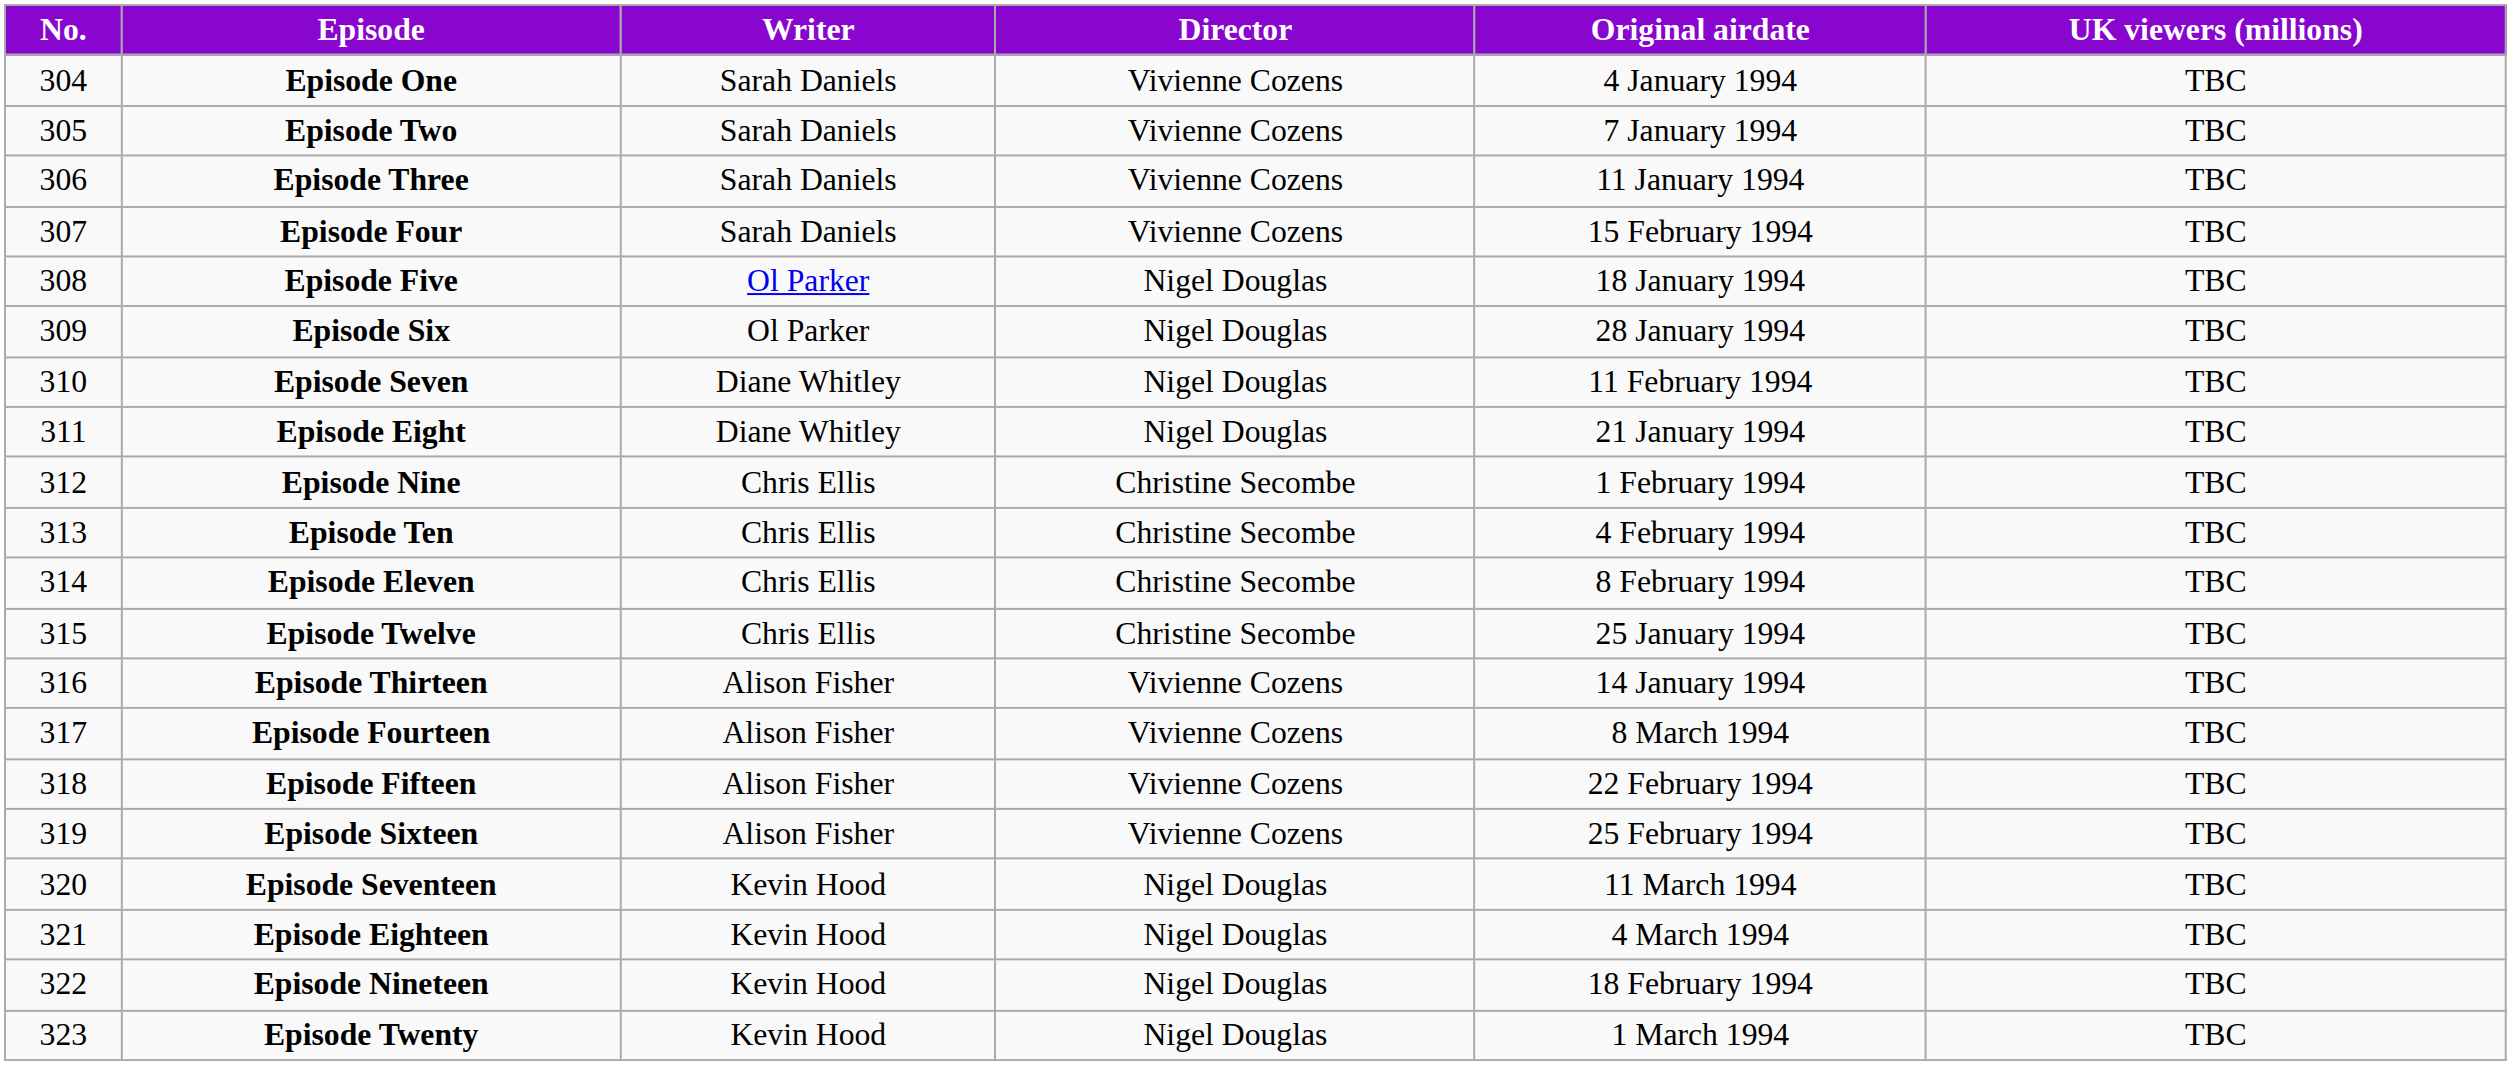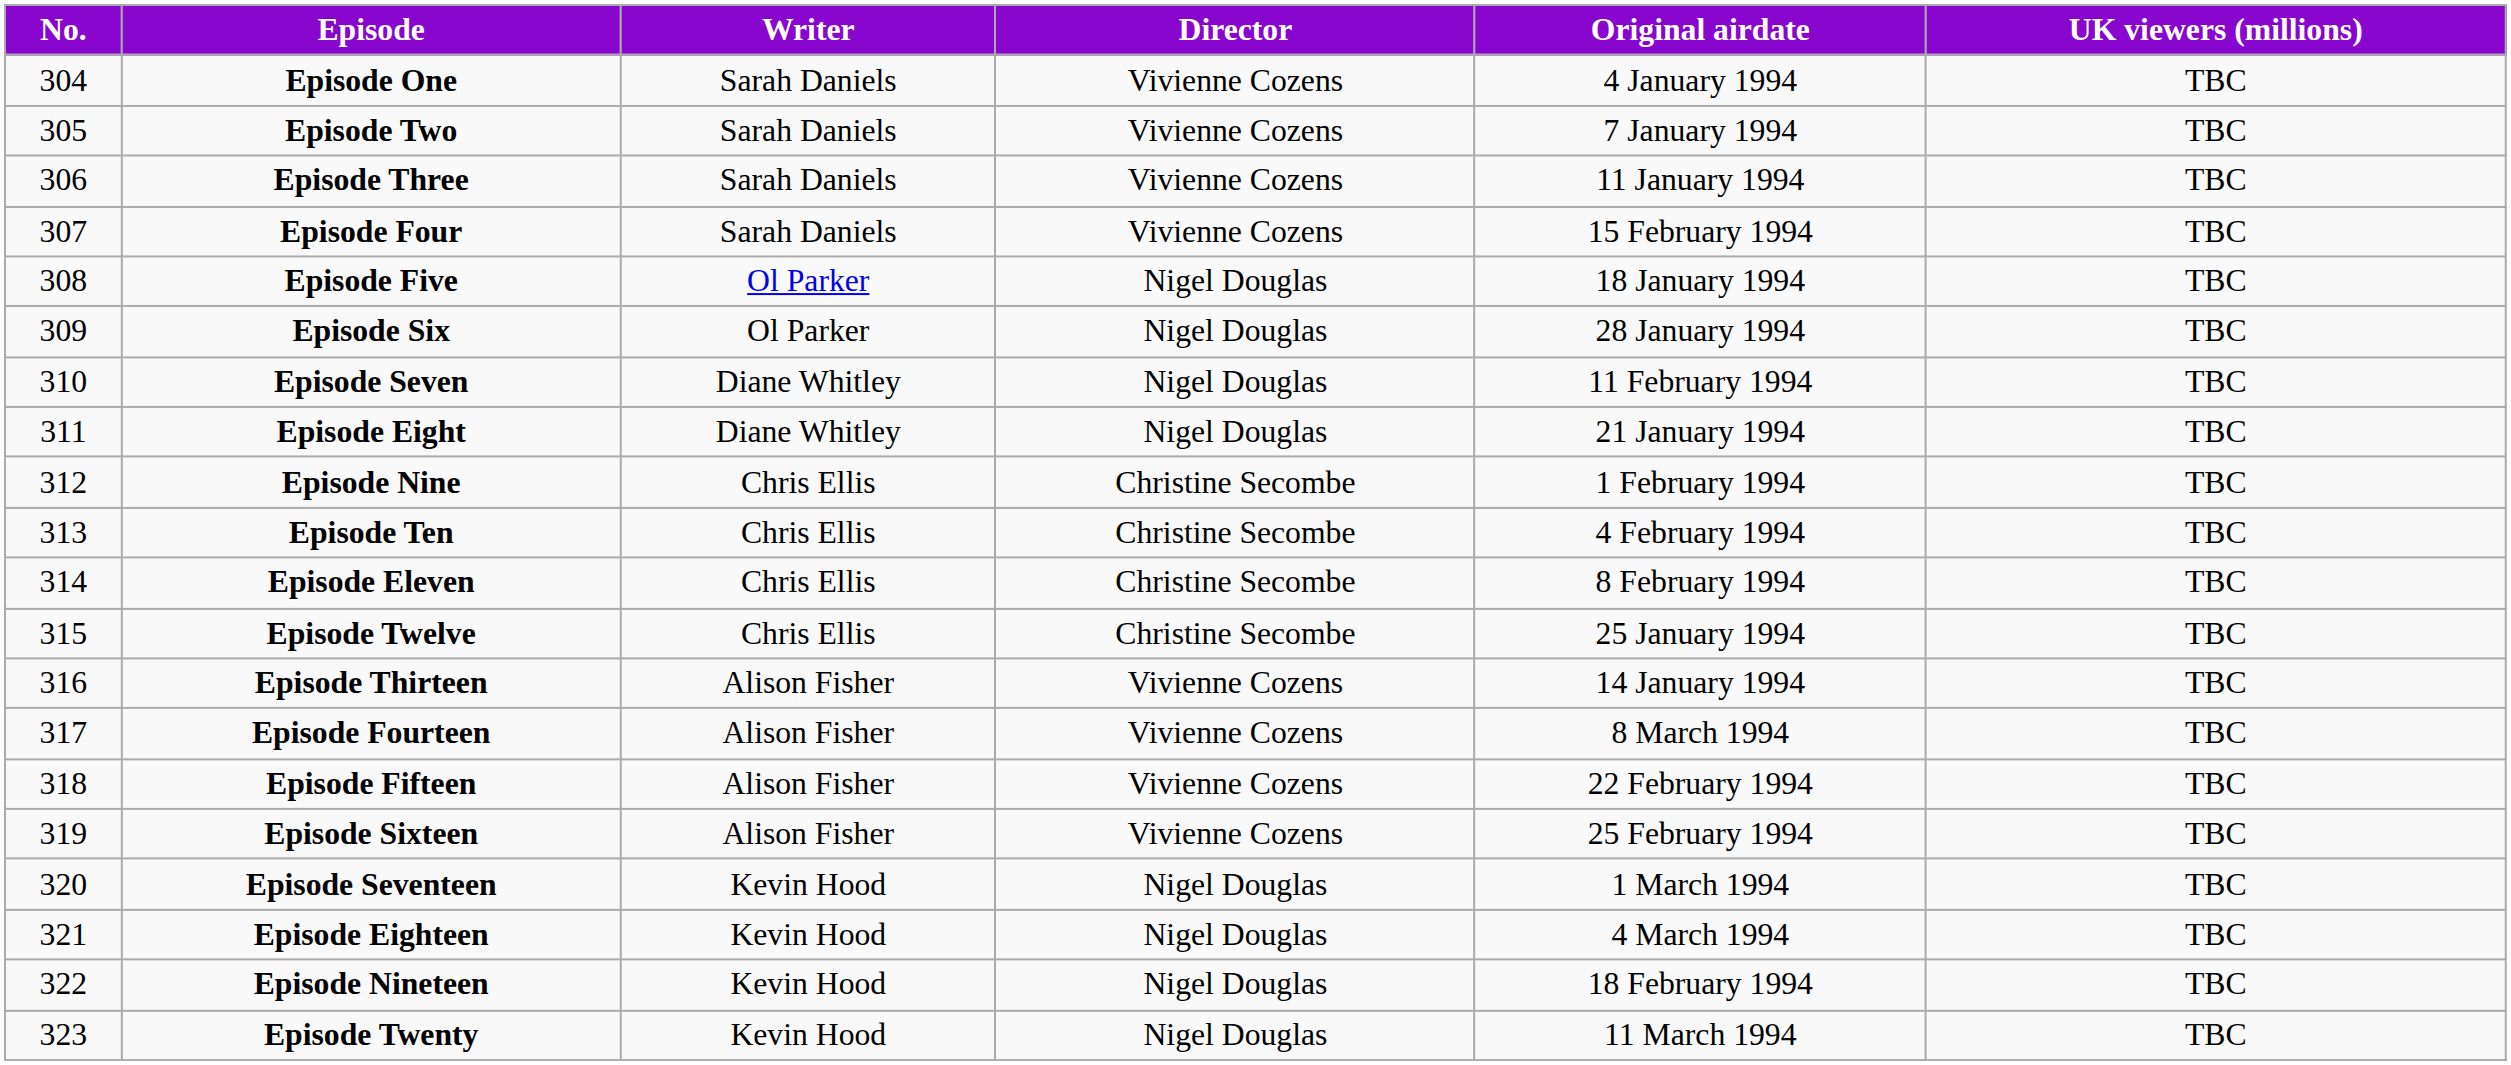 <table class="wikitable" style="width:100%;">
 <tr>
 <th style="background: #8806CE; color:white">No.</th>
 <th style="background: #8806CE; color:white">Episode</th>
 <th style="background: #8806CE; color:white">Writer</th>
 <th style="background: #8806CE; color:white">Director</th>
 <th style="background: #8806CE; color:white">Original airdate</th>
 <th style="background: #8806CE; color:white">UK viewers (millions)</th>
 </tr>
 <tr>
 <td align="center">304</td>
 <td align="center"><strong>Episode One</strong></td>
 <td align="center">Sarah Daniels</td>
 <td align="center">Vivienne Cozens</td>
 <td align="center">4 January 1994</td>
 <td align="center">TBC</td>
 </tr>
 <tr>
 <td align="center">305</td>
 <td align="center"><strong>Episode Two</strong></td>
 <td align="center">Sarah Daniels</td>
 <td align="center">Vivienne Cozens</td>
 <td align="center">7 January 1994</td>
 <td align="center">TBC</td>
 </tr>
 <tr>
 <td align="center">306</td>
 <td align="center"><strong>Episode Three</strong></td>
 <td align="center">Sarah Daniels</td>
 <td align="center">Vivienne Cozens</td>
 <td align="center">11 January 1994</td>
 <td align="center">TBC</td>
 </tr>
 <tr>
 <td align="center">307</td>
 <td align="center"><strong>Episode Four</strong></td>
 <td align="center">Sarah Daniels</td>
 <td align="center">Vivienne Cozens</td>
 <td align="center">15 February 1994</td>
 <td align="center">TBC</td>
 </tr>
 <tr>
 <td align="center">308</td>
 <td align="center"><strong>Episode Five</strong></td>
 <td align="center"><a href='#'>Ol Parker</a></td>
 <td align="center">Nigel Douglas</td>
 <td align="center">18 January 1994</td>
 <td align="center">TBC</td>
 </tr>
 <tr>
 <td align="center">309</td>
 <td align="center"><strong>Episode Six</strong></td>
 <td align="center">Ol Parker</td>
 <td align="center">Nigel Douglas</td>
 <td align="center">28 January 1994</td>
 <td align="center">TBC</td>
 </tr>
 <tr>
 <td align="center">310</td>
 <td align="center"><strong>Episode Seven</strong></td>
 <td align="center">Diane Whitley</td>
 <td align="center">Nigel Douglas</td>
 <td align="center">11 February 1994</td>
 <td align="center">TBC</td>
 </tr>
 <tr>
 <td align="center">311</td>
 <td align="center"><strong>Episode Eight</strong></td>
 <td align="center">Diane Whitley</td>
 <td align="center">Nigel Douglas</td>
 <td align="center">21 January 1994</td>
 <td align="center">TBC</td>
 </tr>
 <tr>
 <td align="center">312</td>
 <td align="center"><strong>Episode Nine</strong></td>
 <td align="center">Chris Ellis</td>
 <td align="center">Christine Secombe</td>
 <td align="center">1 February 1994</td>
 <td align="center">TBC</td>
 </tr>
 <tr>
 <td align="center">313</td>
 <td align="center"><strong>Episode Ten</strong></td>
 <td align="center">Chris Ellis</td>
 <td align="center">Christine Secombe</td>
 <td align="center">4 February 1994</td>
 <td align="center">TBC</td>
 </tr>
 <tr>
 <td align="center">314</td>
 <td align="center"><strong>Episode Eleven</strong></td>
 <td align="center">Chris Ellis</td>
 <td align="center">Christine Secombe</td>
 <td align="center">8 February 1994</td>
 <td align="center">TBC</td>
 </tr>
 <tr>
 <td align="center">315</td>
 <td align="center"><strong>Episode Twelve</strong></td>
 <td align="center">Chris Ellis</td>
 <td align="center">Christine Secombe</td>
 <td align="center">25 January 1994</td>
 <td align="center">TBC</td>
 </tr>
 <tr>
 <td align="center">316</td>
 <td align="center"><strong>Episode Thirteen</strong></td>
 <td align="center">Alison Fisher</td>
 <td align="center">Vivienne Cozens</td>
 <td align="center">14 January 1994</td>
 <td align="center">TBC</td>
 </tr>
 <tr>
 <td align="center">317</td>
 <td align="center"><strong>Episode Fourteen</strong></td>
 <td align="center">Alison Fisher</td>
 <td align="center">Vivienne Cozens</td>
 <td align="center">8 March 1994</td>
 <td align="center">TBC</td>
 </tr>
 <tr>
 <td align="center">318</td>
 <td align="center"><strong>Episode Fifteen</strong></td>
 <td align="center">Alison Fisher</td>
 <td align="center">Vivienne Cozens</td>
 <td align="center">22 February 1994</td>
 <td align="center">TBC</td>
 </tr>
 <tr>
 <td align="center">319</td>
 <td align="center"><strong>Episode Sixteen</strong></td>
 <td align="center">Alison Fisher</td>
 <td align="center">Vivienne Cozens</td>
 <td align="center">25 February 1994</td>
 <td align="center">TBC</td>
 </tr>
 <tr>
 <td align="center">320</td>
 <td align="center"><strong>Episode Seventeen</strong></td>
 <td align="center">Kevin Hood</td>
 <td align="center">Nigel Douglas</td>
-<td align="center">11 March 1994</td>
+<td align="center">1 March 1994</td>
 <td align="center">TBC</td>
 </tr>
 <tr>
 <td align="center">321</td>
 <td align="center"><strong>Episode Eighteen</strong></td>
 <td align="center">Kevin Hood</td>
 <td align="center">Nigel Douglas</td>
 <td align="center">4 March 1994</td>
 <td align="center">TBC</td>
 </tr>
 <tr>
 <td align="center">322</td>
 <td align="center"><strong>Episode Nineteen</strong></td>
 <td align="center">Kevin Hood</td>
 <td align="center">Nigel Douglas</td>
 <td align="center">18 February 1994</td>
 <td align="center">TBC</td>
 </tr>
 <tr>
 <td align="center">323</td>
 <td align="center"><strong>Episode Twenty</strong></td>
 <td align="center">Kevin Hood</td>
 <td align="center">Nigel Douglas</td>
-<td align="center">1 March 1994</td>
+<td align="center">11 March 1994</td>
 <td align="center">TBC</td>
 </tr>
 <tr>
 </tr>
 </table>
